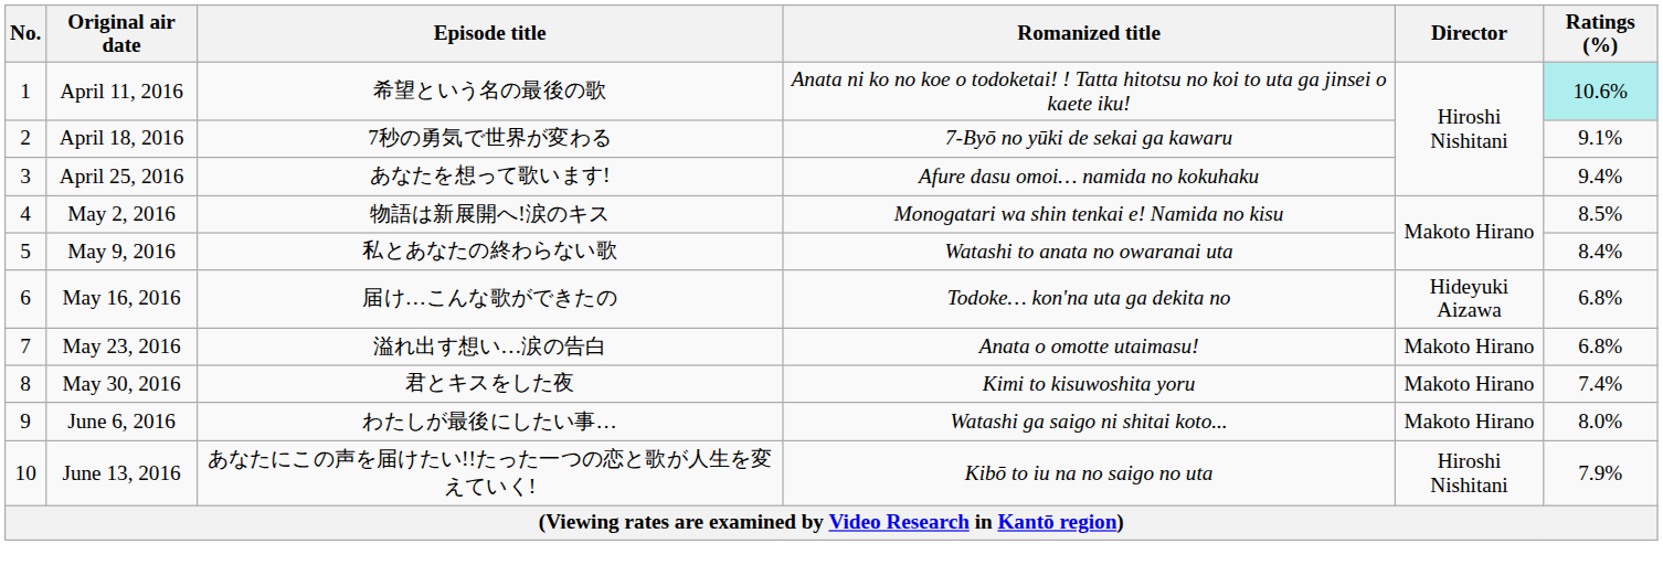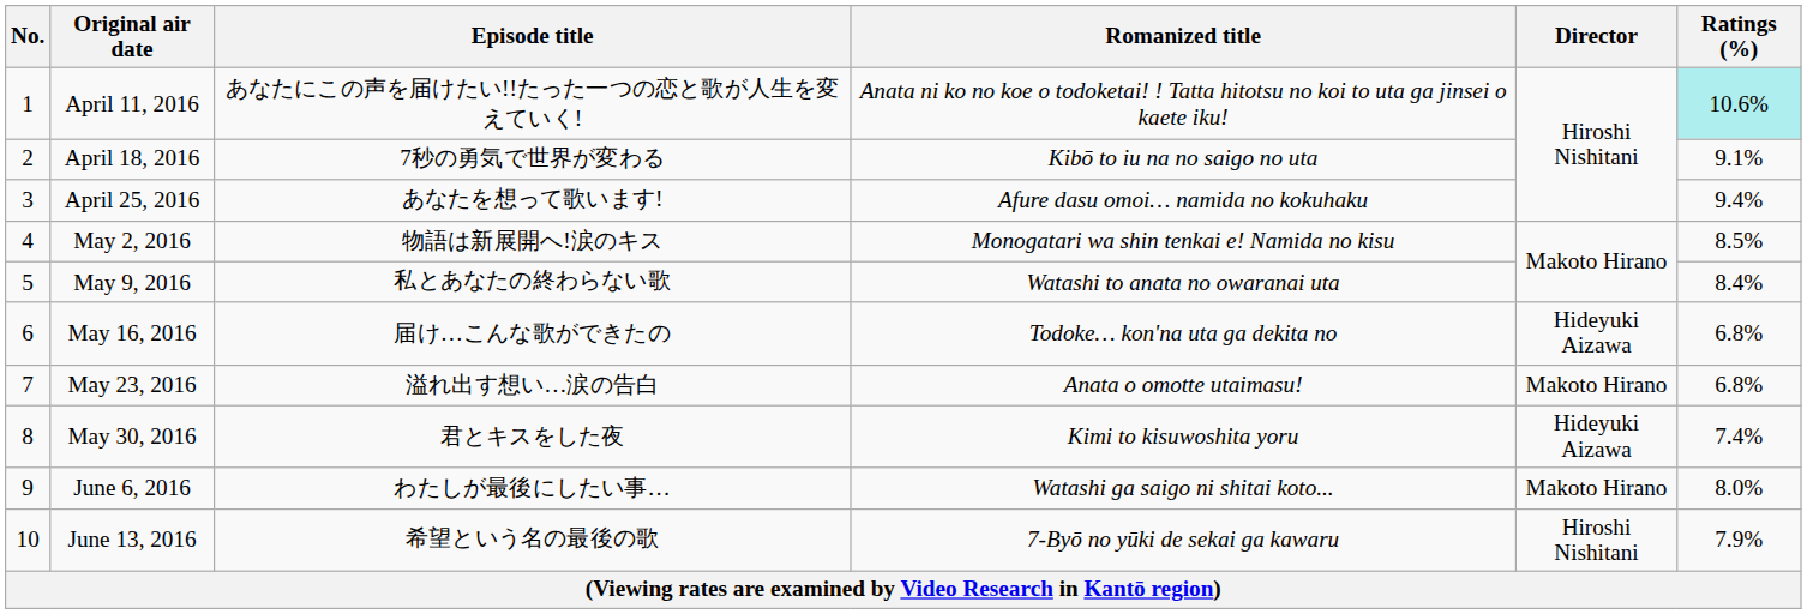 <table class="wikitable" style="text-align:center;">
 <tr>
 <th>No.</th>
 <th>Original air date</th>
 <th>Episode title</th>
 <th>Romanized title</th>
 <th>Director</th>
 <th>Ratings (%)</th>
 </tr>
 <tr>
 <td>1</td>
 <td>April 11, 2016</td>
-<td>希望という名の最後の歌</td>
+<td>あなたにこの声を届けたい!!たった一つの恋と歌が人生を変えていく!</td>
 <td><em>Anata ni ko no koe o todoketai! ! Tatta hitotsu no koi to uta ga jinsei o kaete iku!</em></td>
 <td rowspan="3">Hiroshi Nishitani</td>
 <td style="background: paleturquoise;">10.6%</td>
 </tr>
 <tr>
 <td>2</td>
 <td>April 18, 2016</td>
 <td>7秒の勇気で世界が変わる</td>
-<td><em>7-Byō no yūki de sekai ga kawaru</em></td>
+<td><em>Kibō to iu na no saigo no uta</em></td>
 <td>9.1%</td>
 </tr>
 <tr>
 <td>3</td>
 <td>April 25, 2016</td>
 <td>あなたを想って歌います!</td>
 <td><em>Afure dasu omoi… namida no kokuhaku</em></td>
 <td>9.4%</td>
 </tr>
 <tr>
 <td>4</td>
 <td>May 2, 2016</td>
 <td>物語は新展開へ!涙のキス</td>
 <td><em>Monogatari wa shin tenkai e! Namida no kisu</em></td>
 <td rowspan="2">Makoto Hirano</td>
 <td>8.5%</td>
 </tr>
 <tr>
 <td>5</td>
 <td>May 9, 2016</td>
 <td>私とあなたの終わらない歌</td>
 <td><em>Watashi to anata no owaranai uta</em></td>
 <td>8.4%</td>
 </tr>
 <tr>
 <td>6</td>
 <td>May 16, 2016</td>
 <td>届け…こんな歌ができたの</td>
 <td><em>Todoke… kon'na uta ga dekita no</em></td>
 <td>Hideyuki Aizawa</td>
 <td>6.8%</td>
 </tr>
 <tr>
 <td>7</td>
 <td>May 23, 2016</td>
 <td>溢れ出す想い…涙の告白</td>
 <td><em>Anata o omotte utaimasu!</em></td>
 <td>Makoto Hirano</td>
 <td>6.8%</td>
 </tr>
 <tr>
 <td>8</td>
 <td>May 30, 2016</td>
 <td>君とキスをした夜</td>
 <td><em>Kimi to kisuwoshita yoru</em></td>
-<td>Makoto Hirano</td>
+<td>Hideyuki Aizawa</td>
 <td>7.4%</td>
 </tr>
 <tr>
 <td>9</td>
 <td>June 6, 2016</td>
 <td>わたしが最後にしたい事…</td>
 <td><em>Watashi ga saigo ni shitai koto...</em></td>
 <td>Makoto Hirano</td>
 <td>8.0%</td>
 </tr>
 <tr>
 <td>10</td>
 <td>June 13, 2016</td>
-<td>あなたにこの声を届けたい!!たった一つの恋と歌が人生を変えていく!</td>
-<td><em>Kibō to iu na no saigo no uta</em></td>
+<td>希望という名の最後の歌</td>
+<td><em>7-Byō no yūki de sekai ga kawaru</em></td>
 <td>Hiroshi Nishitani</td>
 <td>7.9%</td>
 </tr>
 <tr>
 <th colspan="6">(Viewing rates are examined by <a href='#'>Video Research</a> in <a href='#'>Kantō region</a>)</th>
 </tr>
 </table>
